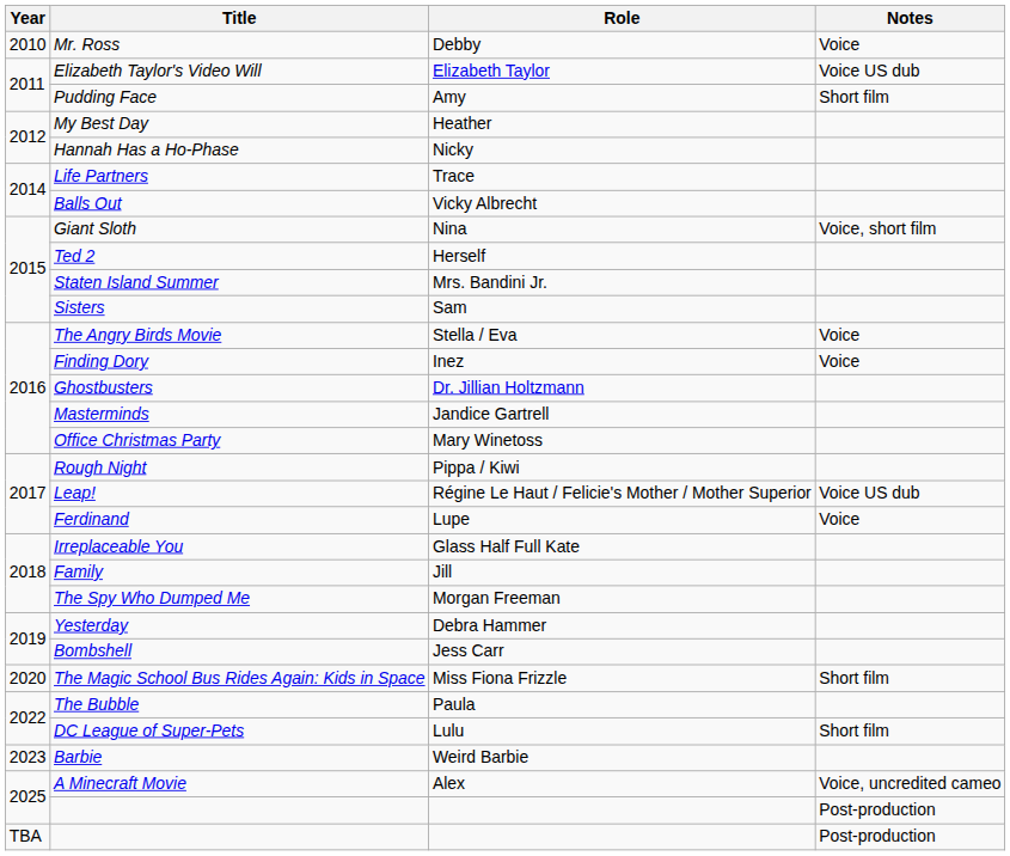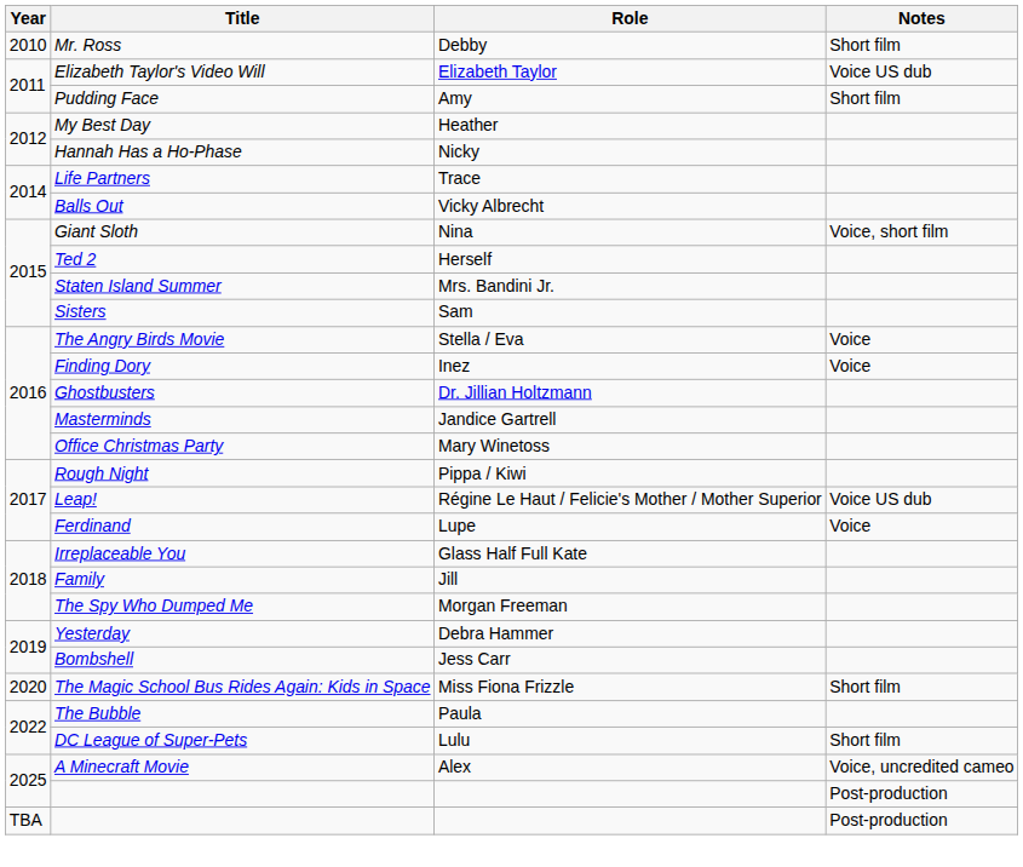 <table class="wikitable sortable">
 <tr>
 <th>Year</th>
 <th>Title</th>
 <th>Role</th>
 <th class=unsortable>Notes</th>
 </tr>
 <tr>
 <td>2010</td>
 <td><em>Mr. Ross</em></td>
 <td>Debby</td>
-<td>Voice</td>
+<td>Short film</td>
 </tr>
 <tr>
 <td rowspan=2>2011</td>
 <td><em>Elizabeth Taylor's Video Will</em></td>
 <td><a href='#'>Elizabeth Taylor</a></td>
 <td>Voice US dub</td>
 </tr>
 <tr>
 <td><em>Pudding Face</em></td>
 <td>Amy</td>
 <td>Short film</td>
 </tr>
 <tr>
 <td rowspan=2>2012</td>
 <td><em>My Best Day</em></td>
 <td>Heather</td>
 <td></td>
 </tr>
 <tr>
 <td><em>Hannah Has a Ho-Phase</em></td>
 <td>Nicky</td>
 <td></td>
 </tr>
 <tr>
 <td rowspan=2>2014</td>
 <td><em><a href='#'>Life Partners</a></em></td>
 <td>Trace</td>
 <td></td>
 </tr>
 <tr>
 <td><em><a href='#'>Balls Out</a></em></td>
 <td>Vicky Albrecht</td>
 <td></td>
 </tr>
 <tr>
 <td rowspan=4>2015</td>
 <td><em>Giant Sloth</em></td>
 <td>Nina</td>
 <td>Voice, short film</td>
 </tr>
 <tr>
 <td><em><a href='#'>Ted 2</a></em></td>
 <td>Herself</td>
 <td></td>
 </tr>
 <tr>
 <td><em><a href='#'>Staten Island Summer</a></em></td>
 <td>Mrs. Bandini Jr.</td>
 <td></td>
 </tr>
 <tr>
 <td><em><a href='#'>Sisters</a></em></td>
 <td>Sam</td>
 <td></td>
 </tr>
 <tr>
 <td rowspan=5>2016</td>
 <td><em><a href='#'>The Angry Birds Movie</a></em></td>
 <td>Stella / Eva</td>
 <td>Voice</td>
 </tr>
 <tr>
 <td><em><a href='#'>Finding Dory</a></em></td>
 <td>Inez</td>
 <td>Voice</td>
 </tr>
 <tr>
 <td><em><a href='#'>Ghostbusters</a></em></td>
 <td><a href='#'>Dr. Jillian Holtzmann</a></td>
 <td></td>
 </tr>
 <tr>
 <td><em><a href='#'>Masterminds</a></em></td>
 <td>Jandice Gartrell</td>
 <td></td>
 </tr>
 <tr>
 <td><em><a href='#'>Office Christmas Party</a></em></td>
 <td>Mary Winetoss</td>
 <td></td>
 </tr>
 <tr>
 <td rowspan=3>2017</td>
 <td><em><a href='#'>Rough Night</a></em></td>
 <td>Pippa / Kiwi</td>
 <td></td>
 </tr>
 <tr>
 <td><em><a href='#'>Leap!</a></em></td>
 <td>Régine Le Haut / Felicie's Mother / Mother Superior</td>
 <td>Voice US dub</td>
 </tr>
 <tr>
 <td><em><a href='#'>Ferdinand</a></em></td>
 <td>Lupe</td>
 <td>Voice</td>
 </tr>
 <tr>
 <td rowspan=3>2018</td>
 <td><em><a href='#'>Irreplaceable You</a></em></td>
 <td>Glass Half Full Kate</td>
 <td></td>
 </tr>
 <tr>
 <td><em><a href='#'>Family</a></em></td>
 <td>Jill</td>
 <td></td>
 </tr>
 <tr>
 <td><em><a href='#'>The Spy Who Dumped Me</a></em></td>
 <td>Morgan Freeman</td>
 <td></td>
 </tr>
 <tr>
 <td rowspan=2>2019</td>
 <td><em><a href='#'>Yesterday</a></em></td>
 <td>Debra Hammer</td>
 <td></td>
 </tr>
 <tr>
 <td><em><a href='#'>Bombshell</a></em></td>
 <td>Jess Carr</td>
 <td></td>
 </tr>
 <tr>
 <td>2020</td>
 <td><em><a href='#'>The Magic School Bus Rides Again: Kids in Space</a></em></td>
 <td>Miss Fiona Frizzle</td>
 <td>Short film</td>
 </tr>
 <tr>
 <td rowspan=2>2022</td>
 <td><em><a href='#'>The Bubble</a></em></td>
 <td>Paula</td>
 <td></td>
 </tr>
 <tr>
 <td><em><a href='#'>DC League of Super-Pets</a></em></td>
 <td>Lulu</td>
 <td>Short film</td>
 </tr>
 <tr>
-<td>2023</td>
-<td><em><a href='#'>Barbie</a></em></td>
-<td>Weird Barbie</td>
-<td></td>
-</tr>
-<tr>
 <td rowspan=2>2025</td>
 <td><em><a href='#'>A Minecraft Movie</a></em></td>
 <td>Alex</td>
 <td>Voice, uncredited cameo</td>
 </tr>
 <tr>
 <td></td>
 <td></td>
 <td>Post-production</td>
 </tr>
 <tr>
 <td>TBA</td>
 <td></td>
 <td></td>
 <td>Post-production</td>
 </tr>
 </table>
